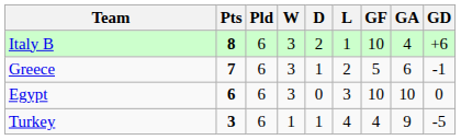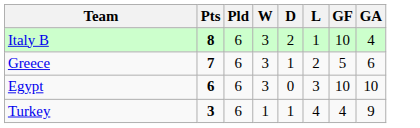 <table class="wikitable" style="text-align: center;">
 <tr>
 <th width="200">Team</th>
 <th width="20" abbr="Points">Pts</th>
 <th width="20" abbr="Played">Pld</th>
 <th width="20" abbr="Won">W</th>
 <th width="20" abbr="Drawn">D</th>
 <th width="20" abbr="Lost">L</th>
 <th width="20" abbr="Goals for">GF</th>
 <th width="20" abbr="Goals against">GA</th>
-<th width="20" abbr="Goal difference">GD</th>
 </tr>
 <tr style="background: #ccffcc;">
 <td style="text-align:left;"> <a href='#'>Italy B</a></td>
 <td><strong>8</strong></td>
 <td>6</td>
 <td>3</td>
 <td>2</td>
 <td>1</td>
 <td>10</td>
 <td>4</td>
-<td>+6</td>
 </tr>
 <tr>
 <td style="text-align:left;"> <a href='#'>Greece</a></td>
 <td><strong>7</strong></td>
 <td>6</td>
 <td>3</td>
 <td>1</td>
 <td>2</td>
 <td>5</td>
 <td>6</td>
-<td>-1</td>
 </tr>
 <tr>
 <td style="text-align:left;"> <a href='#'>Egypt</a></td>
 <td><strong>6</strong></td>
 <td>6</td>
 <td>3</td>
 <td>0</td>
 <td>3</td>
 <td>10</td>
 <td>10</td>
-<td>0</td>
 </tr>
 <tr>
 <td style="text-align:left;"> <a href='#'>Turkey</a></td>
 <td><strong>3</strong></td>
 <td>6</td>
 <td>1</td>
 <td>1</td>
 <td>4</td>
 <td>4</td>
 <td>9</td>
-<td>-5</td>
 </tr>
 </table>
